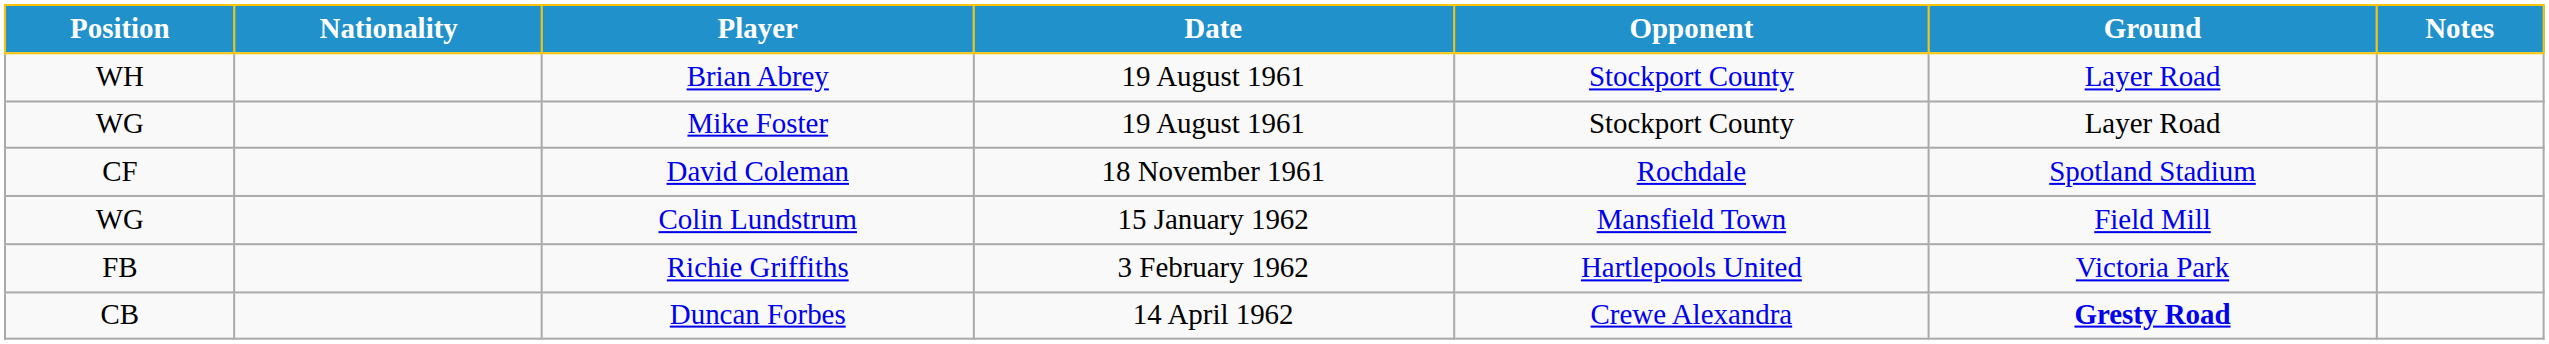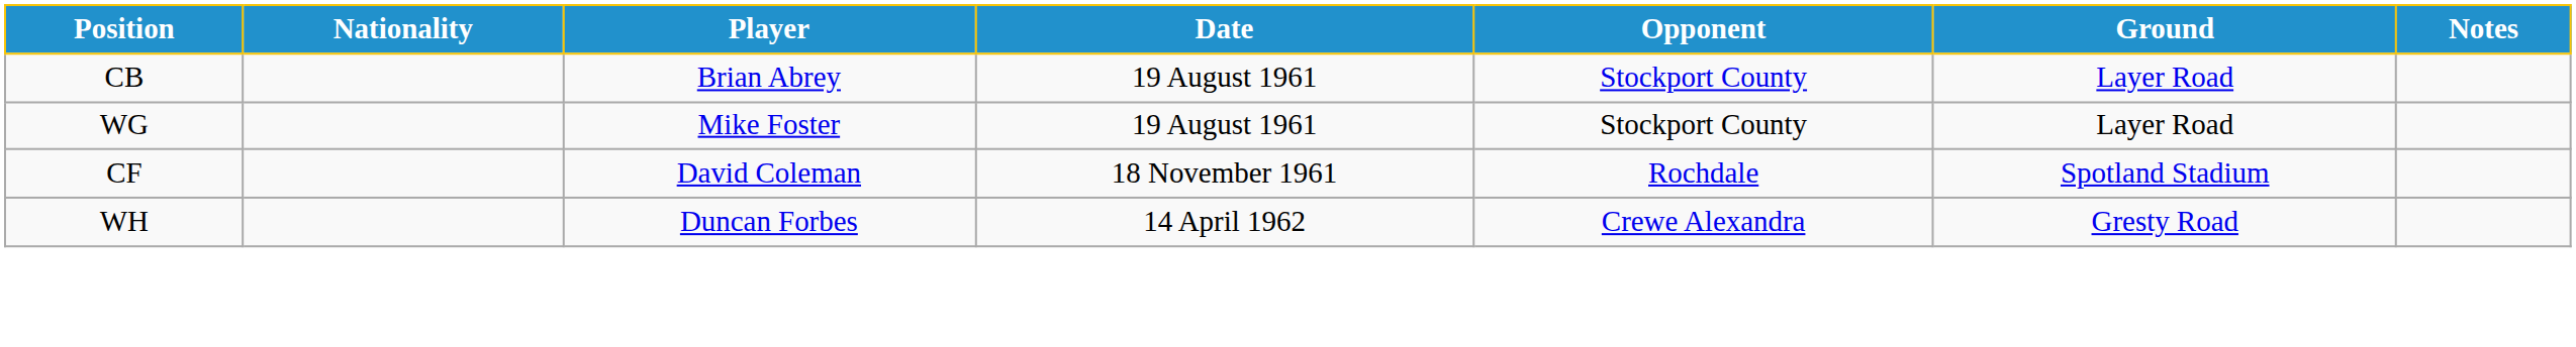 <table class="wikitable" style="text-align:center; font-size:90%; width:100%;">
 <tr>
 <th style="background:#2191CC; color:white; border:1px solid #F7C408; text-align:center;">Position</th>
 <th style="background:#2191CC; color:white; border:1px solid #F7C408; text-align:center;">Nationality</th>
 <th style="background:#2191CC; color:white; border:1px solid #F7C408; text-align:center;">Player</th>
 <th style="background:#2191CC; color:white; border:1px solid #F7C408; text-align:center;">Date</th>
 <th style="background:#2191CC; color:white; border:1px solid #F7C408; text-align:center;">Opponent</th>
 <th style="background:#2191CC; color:white; border:1px solid #F7C408; text-align:center;">Ground</th>
 <th style="background:#2191CC; color:white; border:1px solid #F7C408; text-align:center;">Notes</th>
 </tr>
 <tr>
-<td>WH</td>
+<td>CB</td>
 <td></td>
 <td><a href='#'>Brian Abrey</a></td>
 <td>19 August 1961</td>
 <td><a href='#'>Stockport County</a></td>
 <td><a href='#'>Layer Road</a></td>
 <td></td>
 </tr>
 <tr>
 <td>WG</td>
 <td></td>
 <td><a href='#'>Mike Foster</a></td>
 <td>19 August 1961</td>
 <td>Stockport County</td>
 <td>Layer Road</td>
 <td></td>
 </tr>
 <tr>
 <td>CF</td>
 <td></td>
 <td><a href='#'>David Coleman</a></td>
 <td>18 November 1961</td>
 <td><a href='#'>Rochdale</a></td>
 <td><a href='#'>Spotland Stadium</a></td>
 <td></td>
 </tr>
 <tr>
-<td>WG</td>
-<td></td>
-<td><a href='#'>Colin Lundstrum</a></td>
-<td>15 January 1962</td>
-<td><a href='#'>Mansfield Town</a></td>
-<td><a href='#'>Field Mill</a></td>
-<td></td>
-</tr>
-<tr>
-<td>FB</td>
-<td></td>
-<td><a href='#'>Richie Griffiths</a></td>
-<td>3 February 1962</td>
-<td><a href='#'>Hartlepools United</a></td>
-<td><a href='#'>Victoria Park</a></td>
-<td></td>
-</tr>
-<tr>
-<td>CB</td>
+<td>WH</td>
 <td></td>
 <td><a href='#'>Duncan Forbes</a></td>
 <td>14 April 1962</td>
 <td><a href='#'>Crewe Alexandra</a></td>
-<td><strong><a href='#'>Gresty Road</a></strong></td>
+<td><a href='#'>Gresty Road</a></td>
 <td></td>
 </tr>
 </table>
